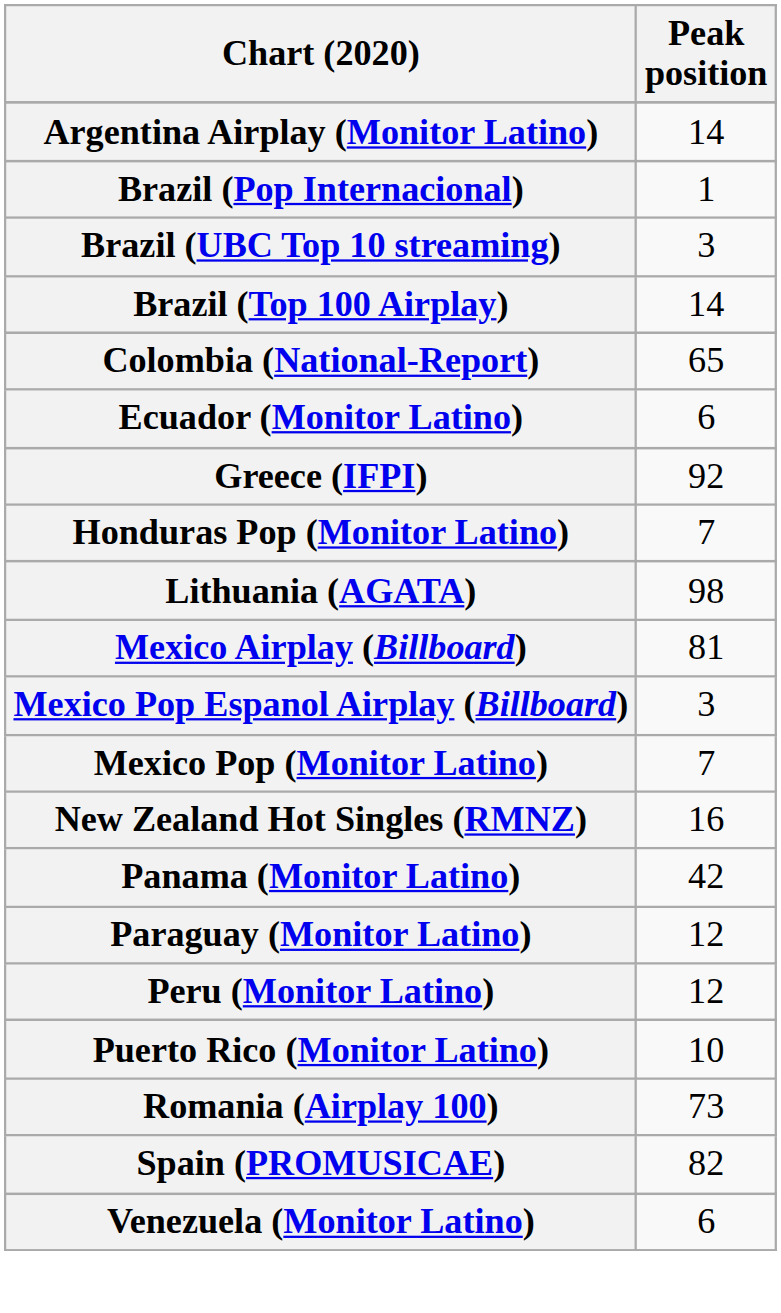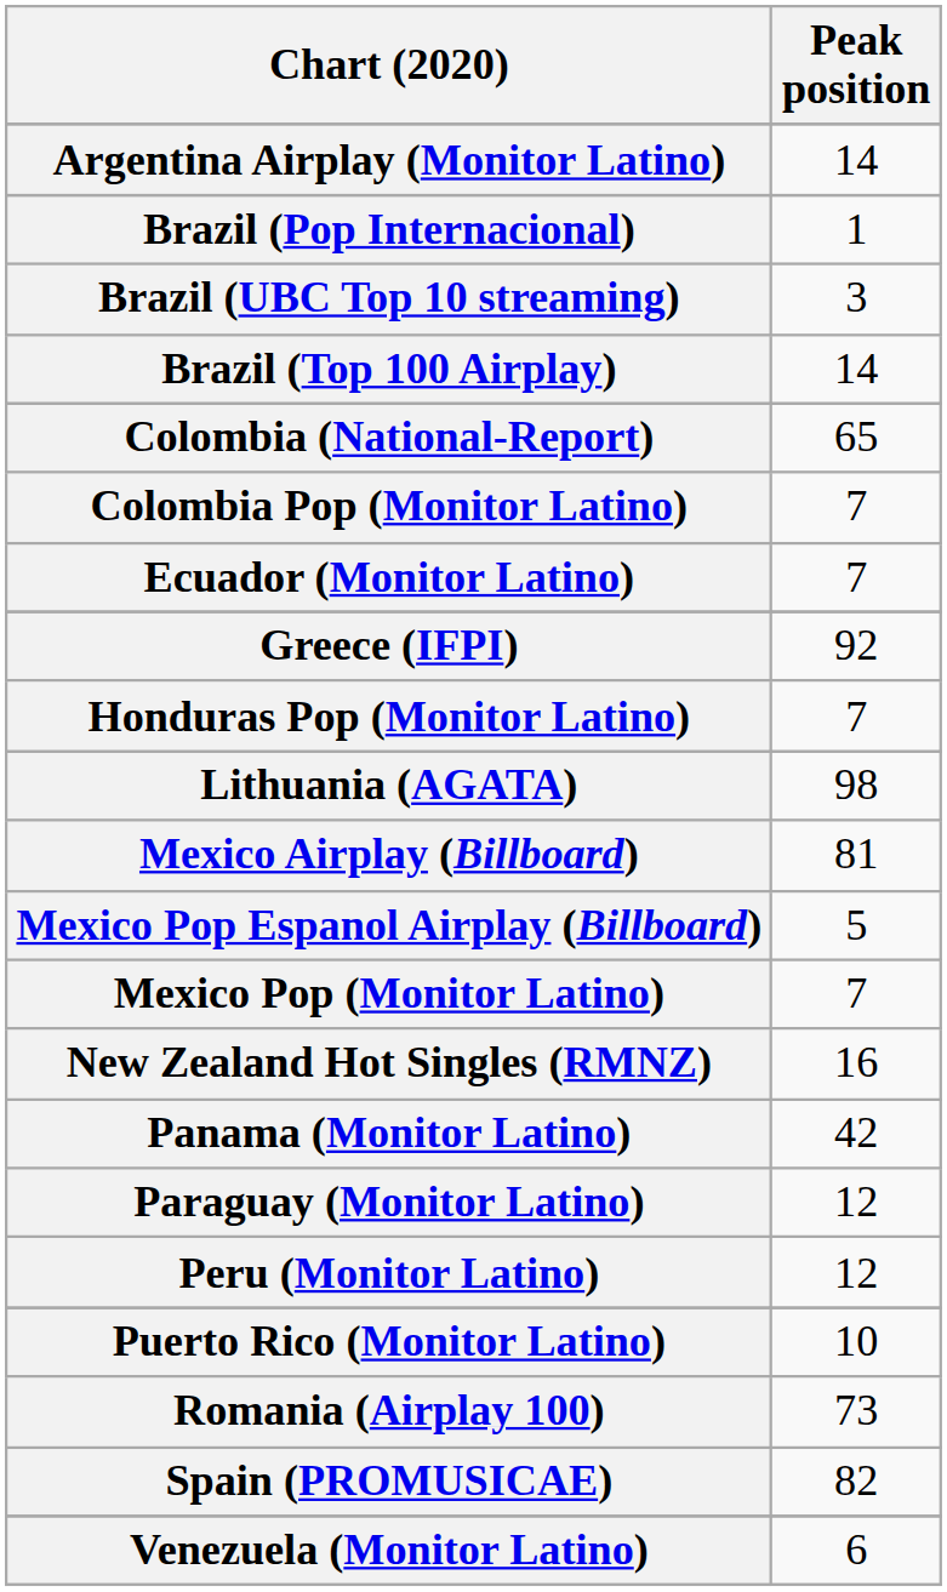 <table class="wikitable sortable plainrowheaders" style="text-align:center">
 <tr>
 <th scope="col">Chart (2020)</th>
 <th scope="col">Peak<br>position</th>
 </tr>
 <tr>
 </tr>
 <tr>
 <th scope="row">Argentina Airplay (<a href='#'>Monitor Latino</a>)</th>
 <td>14</td>
 </tr>
 <tr>
 </tr>
 <tr>
 <th scope="row">Brazil (<a href='#'>Pop Internacional</a>)</th>
 <td>1</td>
 </tr>
 <tr>
 <th scope="row">Brazil (<a href='#'>UBC Top 10 streaming</a>)</th>
 <td>3</td>
 </tr>
 <tr>
 <th scope="row">Brazil (<a href='#'>Top 100 Airplay</a>)</th>
 <td>14</td>
 </tr>
 <tr>
 </tr>
 <tr>
 <th scope="row">Colombia (<a href='#'>National-Report</a>)</th>
 <td>65</td>
 </tr>
 <tr>
+<th scope="row">Colombia Pop (<a href='#'>Monitor Latino</a>)</th>
+<td>7</td>
+</tr>
+<tr>
 <th scope="row">Ecuador (<a href='#'>Monitor Latino</a>)</th>
-<td>6</td>
+<td>7</td>
 </tr>
 <tr>
 </tr>
 <tr>
 <th scope="row">Greece (<a href='#'>IFPI</a>)</th>
 <td>92</td>
 </tr>
 <tr>
 <th scope="row">Honduras Pop (<a href='#'>Monitor Latino</a>)</th>
 <td>7</td>
 </tr>
 <tr>
 </tr>
 <tr>
 </tr>
 <tr>
 <th scope="row">Lithuania (<a href='#'>AGATA</a>)</th>
 <td>98</td>
 </tr>
 <tr>
 <th scope="row"><a href='#'>Mexico Airplay</a> (<em><a href='#'>Billboard</a></em>)</th>
 <td>81</td>
 </tr>
 <tr>
 <th scope="row"><a href='#'>Mexico Pop Espanol Airplay</a> (<em><a href='#'>Billboard</a></em>)</th>
-<td>3</td>
+<td>5</td>
 </tr>
 <tr>
 <th scope="row">Mexico Pop (<a href='#'>Monitor Latino</a>)</th>
 <td>7</td>
 </tr>
 <tr>
 <th scope="row">New Zealand Hot Singles (<a href='#'>RMNZ</a>)</th>
 <td>16</td>
 </tr>
 <tr>
 <th scope="row">Panama (<a href='#'>Monitor Latino</a>)</th>
 <td>42</td>
 </tr>
 <tr>
 <th scope="row">Paraguay (<a href='#'>Monitor Latino</a>)</th>
 <td>12</td>
 </tr>
 <tr>
 <th scope="row">Peru (<a href='#'>Monitor Latino</a>)</th>
 <td>12</td>
 </tr>
 <tr>
 </tr>
 <tr>
 <th scope="row">Puerto Rico (<a href='#'>Monitor Latino</a>)</th>
 <td>10</td>
 </tr>
 <tr>
 <th scope="row">Romania (<a href='#'>Airplay 100</a>)</th>
 <td>73</td>
 </tr>
 <tr>
 <th scope="row">Spain (<a href='#'>PROMUSICAE</a>)</th>
 <td>82</td>
 </tr>
 <tr>
 </tr>
 <tr>
 </tr>
 <tr>
 </tr>
 <tr>
 </tr>
 <tr>
 </tr>
 <tr>
 </tr>
 <tr>
 <th scope="row">Venezuela (<a href='#'>Monitor Latino</a>)</th>
 <td>6</td>
 </tr>
 <tr>
 </tr>
 </table>
